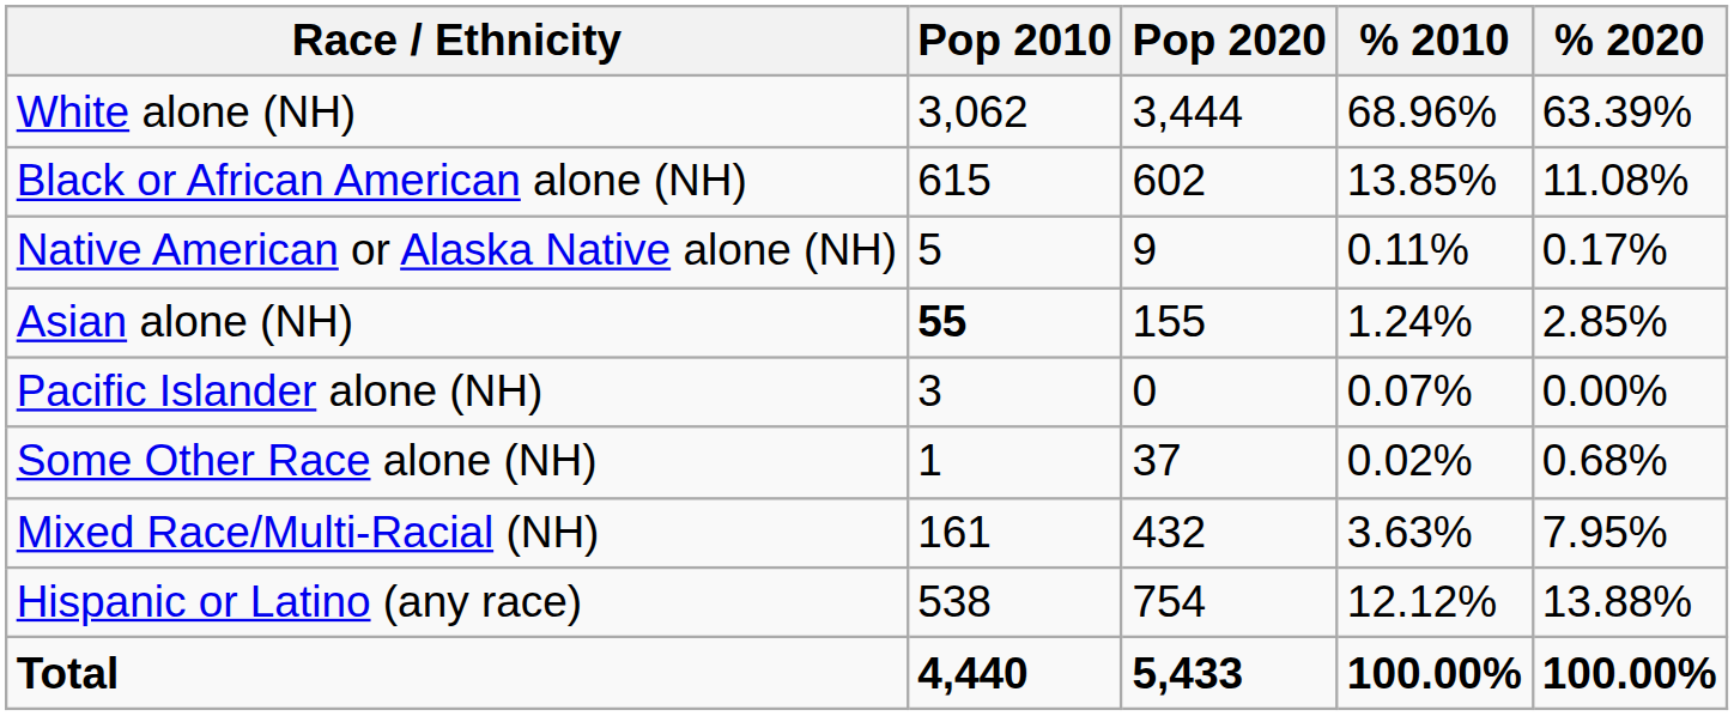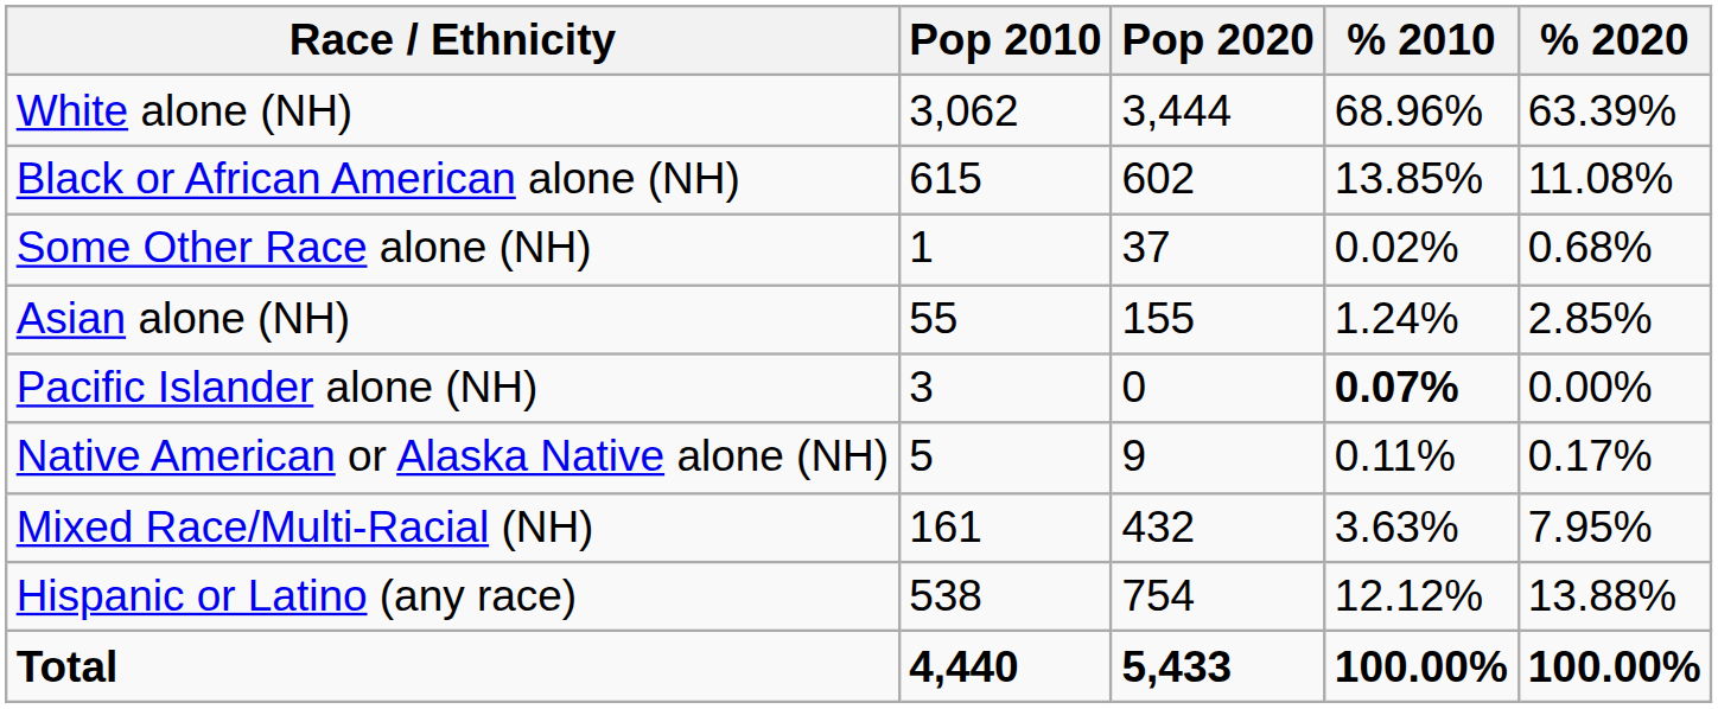 <table class="wikitable">
 <tr>
 <th>Race / Ethnicity</th>
 <th>Pop 2010</th>
 <th>Pop 2020</th>
 <th>% 2010</th>
 <th>% 2020</th>
 </tr>
 <tr>
 <td><a href='#'>White</a> alone (NH)</td>
 <td>3,062</td>
 <td>3,444</td>
 <td>68.96%</td>
 <td>63.39%</td>
 </tr>
 <tr>
 <td><a href='#'>Black or African American</a> alone (NH)</td>
 <td>615</td>
 <td>602</td>
 <td>13.85%</td>
 <td>11.08%</td>
 </tr>
 <tr>
-<td><a href='#'>Native American</a> or <a href='#'>Alaska Native</a> alone (NH)</td>
-<td>5</td>
-<td>9</td>
-<td>0.11%</td>
-<td>0.17%</td>
+<td><a href='#'>Some Other Race</a> alone (NH)</td>
+<td>1</td>
+<td>37</td>
+<td>0.02%</td>
+<td>0.68%</td>
 </tr>
 <tr>
 <td><a href='#'>Asian</a> alone (NH)</td>
-<td><strong>55</strong></td>
+<td>55</td>
 <td>155</td>
 <td>1.24%</td>
 <td>2.85%</td>
 </tr>
 <tr>
 <td><a href='#'>Pacific Islander</a> alone (NH)</td>
 <td>3</td>
 <td>0</td>
-<td>0.07%</td>
+<td><strong>0.07%</strong></td>
 <td>0.00%</td>
 </tr>
 <tr>
-<td><a href='#'>Some Other Race</a> alone (NH)</td>
-<td>1</td>
-<td>37</td>
-<td>0.02%</td>
-<td>0.68%</td>
+<td><a href='#'>Native American</a> or <a href='#'>Alaska Native</a> alone (NH)</td>
+<td>5</td>
+<td>9</td>
+<td>0.11%</td>
+<td>0.17%</td>
 </tr>
 <tr>
 <td><a href='#'>Mixed Race/Multi-Racial</a> (NH)</td>
 <td>161</td>
 <td>432</td>
 <td>3.63%</td>
 <td>7.95%</td>
 </tr>
 <tr>
 <td><a href='#'>Hispanic or Latino</a> (any race)</td>
 <td>538</td>
 <td>754</td>
 <td>12.12%</td>
 <td>13.88%</td>
 </tr>
 <tr>
 <td><strong>Total</strong></td>
 <td><strong>4,440</strong></td>
 <td><strong>5,433</strong></td>
 <td><strong>100.00%</strong></td>
 <td><strong>100.00%</strong></td>
 </tr>
 </table>
